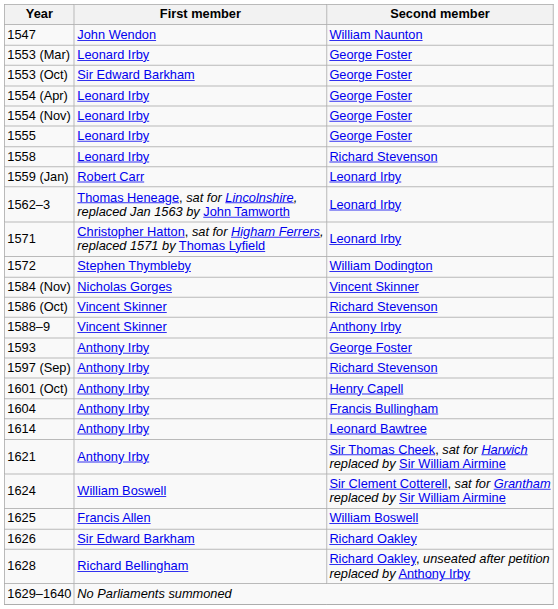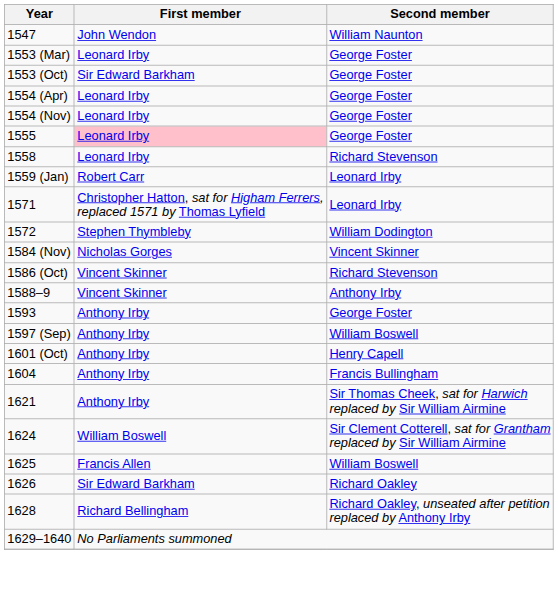 <table class="wikitable">
 <tr>
 <th>Year</th>
 <th>First member</th>
 <th>Second member</th>
 </tr>
 <tr>
 <td>1547</td>
 <td><a href='#'>John Wendon</a></td>
 <td><a href='#'>William Naunton</a></td>
 </tr>
 <tr>
 <td>1553 (Mar)</td>
 <td><a href='#'>Leonard Irby</a></td>
 <td><a href='#'>George Foster</a></td>
 </tr>
 <tr>
 <td>1553 (Oct)</td>
 <td><a href='#'>Sir Edward Barkham</a></td>
 <td><a href='#'>George Foster</a></td>
 </tr>
 <tr>
 <td>1554 (Apr)</td>
 <td><a href='#'>Leonard Irby</a></td>
 <td><a href='#'>George Foster</a></td>
 </tr>
 <tr>
 <td>1554 (Nov)</td>
 <td><a href='#'>Leonard Irby</a></td>
 <td><a href='#'>George Foster</a></td>
 </tr>
 <tr>
 <td>1555</td>
-<td><a href='#'>Leonard Irby</a></td>
+<td style="background: pink;"><a href='#'>Leonard Irby</a></td>
 <td><a href='#'>George Foster</a></td>
 </tr>
 <tr>
 <td>1558</td>
 <td><a href='#'>Leonard Irby</a></td>
 <td><a href='#'>Richard Stevenson</a></td>
 </tr>
 <tr>
 <td>1559 (Jan)</td>
 <td><a href='#'>Robert Carr</a></td>
-<td><a href='#'>Leonard Irby</a></td>
-</tr>
-<tr>
-<td>1562–3</td>
-<td><a href='#'>Thomas Heneage</a>, <em>sat for <a href='#'>Lincolnshire</a>,<br> replaced Jan 1563 by</em> <a href='#'>John Tamworth</a></td>
 <td><a href='#'>Leonard Irby</a></td>
 </tr>
 <tr>
 <td>1571</td>
 <td><a href='#'>Christopher Hatton</a>, <em>sat for <a href='#'>Higham Ferrers</a>,<br> replaced 1571 by</em> <a href='#'>Thomas Lyfield</a></td>
 <td><a href='#'>Leonard Irby</a></td>
 </tr>
 <tr>
 <td>1572</td>
 <td><a href='#'>Stephen Thymbleby</a></td>
 <td><a href='#'>William Dodington</a></td>
 </tr>
 <tr>
 <td>1584 (Nov)</td>
 <td><a href='#'>Nicholas Gorges</a></td>
 <td><a href='#'>Vincent Skinner</a></td>
 </tr>
 <tr>
 <td>1586 (Oct)</td>
 <td><a href='#'>Vincent Skinner</a></td>
 <td><a href='#'>Richard Stevenson</a></td>
 </tr>
 <tr>
 <td>1588–9</td>
 <td><a href='#'>Vincent Skinner</a></td>
 <td><a href='#'>Anthony Irby</a></td>
 </tr>
 <tr>
 <td>1593</td>
 <td><a href='#'>Anthony Irby</a></td>
 <td><a href='#'>George Foster</a></td>
 </tr>
 <tr>
 <td>1597 (Sep)</td>
 <td><a href='#'>Anthony Irby</a></td>
-<td><a href='#'>Richard Stevenson</a></td>
+<td><a href='#'>William Boswell</a></td>
 </tr>
 <tr>
 <td>1601 (Oct)</td>
 <td><a href='#'>Anthony Irby</a></td>
 <td><a href='#'>Henry Capell</a></td>
 </tr>
 <tr>
 <td>1604</td>
 <td><a href='#'>Anthony Irby</a></td>
 <td><a href='#'>Francis Bullingham</a></td>
-</tr>
-<tr>
-<td>1614</td>
-<td><a href='#'>Anthony Irby</a></td>
-<td><a href='#'>Leonard Bawtree</a></td>
 </tr>
 <tr>
 <td>1621</td>
 <td><a href='#'>Anthony Irby</a></td>
 <td><a href='#'>Sir Thomas Cheek</a>, <em>sat for <a href='#'>Harwich</a> <br> replaced by</em> <a href='#'>Sir William Airmine</a></td>
 </tr>
 <tr>
 <td>1624</td>
 <td><a href='#'>William Boswell</a></td>
 <td><a href='#'>Sir Clement Cotterell</a>, <em>sat for <a href='#'>Grantham</a> <br> replaced by</em> <a href='#'>Sir William Airmine</a></td>
 </tr>
 <tr>
 <td>1625</td>
 <td><a href='#'>Francis Allen</a></td>
 <td><a href='#'>William Boswell</a></td>
 </tr>
 <tr>
 <td>1626</td>
 <td><a href='#'>Sir Edward Barkham</a></td>
 <td><a href='#'>Richard Oakley</a></td>
 </tr>
 <tr>
 <td>1628</td>
 <td><a href='#'>Richard Bellingham</a></td>
 <td><a href='#'>Richard Oakley</a>, <em>unseated after petition <br> replaced by</em> <a href='#'>Anthony Irby</a></td>
 </tr>
 <tr>
 <td>1629–1640</td>
 <td colspan = "2"><em>No Parliaments summoned</em></td>
 </tr>
 <tr>
 </tr>
 </table>
